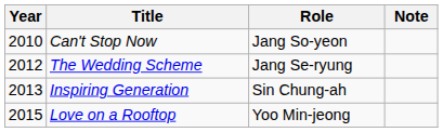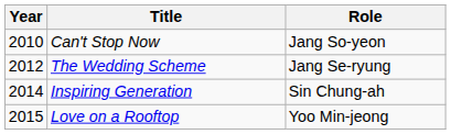 <table class="wikitable" style="width:450px">
 <tr>
 <th width=10>Year</th>
 <th>Title</th>
 <th>Role</th>
-<th>Note</th>
 </tr>
 <tr>
 <td>2010</td>
 <td><em>Can't Stop Now</em></td>
 <td>Jang So-yeon</td>
-<td></td>
 </tr>
 <tr>
 <td>2012</td>
 <td><em><a href='#'>The Wedding Scheme</a></em></td>
 <td>Jang Se-ryung</td>
-<td></td>
 </tr>
 <tr>
-<td>2013</td>
+<td>2014</td>
 <td><em><a href='#'>Inspiring Generation</a></em></td>
 <td>Sin Chung-ah</td>
-<td></td>
 </tr>
 <tr>
 <td>2015</td>
 <td><em><a href='#'>Love on a Rooftop</a></em></td>
 <td>Yoo Min-jeong</td>
-<td></td>
 </tr>
 </table>
